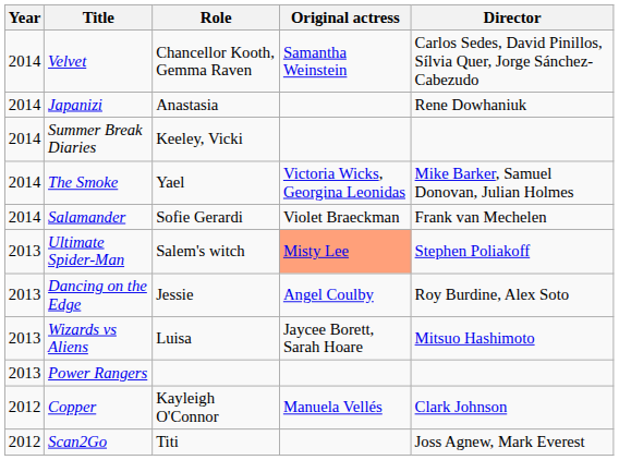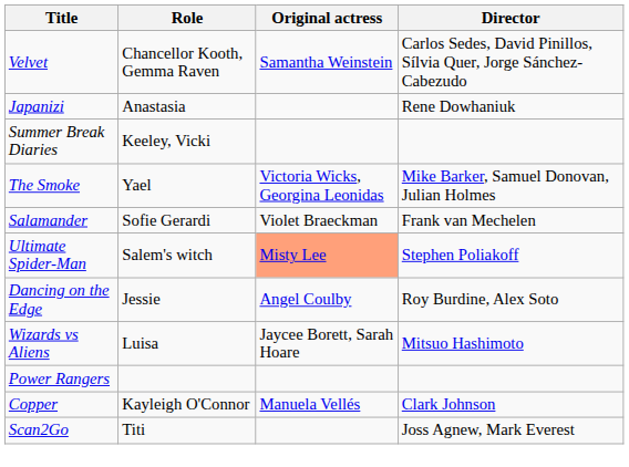 <table class="wikitable">
 <tr>
-<th>Year</th>
 <th>Title</th>
 <th>Role</th>
 <th>Original actress</th>
 <th>Director</th>
 </tr>
 <tr>
-<td>2014</td>
 <td><em><a href='#'>Velvet</a></em></td>
 <td>Chancellor Kooth, Gemma Raven</td>
 <td><a href='#'>Samantha Weinstein</a></td>
 <td>Carlos Sedes, David Pinillos, Sílvia Quer, Jorge Sánchez-Cabezudo</td>
 </tr>
 <tr>
-<td>2014</td>
 <td><em><a href='#'>Japanizi</a></em></td>
 <td>Anastasia</td>
 <td></td>
 <td>Rene Dowhaniuk</td>
 </tr>
 <tr>
-<td>2014</td>
 <td><em>Summer Break Diaries</em></td>
 <td>Keeley, Vicki</td>
 <td></td>
 <td></td>
 </tr>
 <tr>
-<td>2014</td>
 <td><em><a href='#'>The Smoke</a></em></td>
 <td>Yael</td>
 <td><a href='#'>Victoria Wicks</a>, <a href='#'>Georgina Leonidas</a></td>
 <td><a href='#'>Mike Barker</a>, Samuel Donovan, Julian Holmes</td>
 </tr>
 <tr>
-<td>2014</td>
 <td><em><a href='#'>Salamander</a></em></td>
 <td>Sofie Gerardi</td>
 <td>Violet Braeckman</td>
 <td>Frank van Mechelen</td>
 </tr>
 <tr>
-<td>2013</td>
 <td><em><a href='#'>Ultimate Spider-Man</a></em></td>
 <td>Salem's witch</td>
 <td style="background: lightsalmon;"><a href='#'>Misty Lee</a></td>
 <td><a href='#'>Stephen Poliakoff</a></td>
 </tr>
 <tr>
-<td>2013</td>
 <td><em><a href='#'>Dancing on the Edge</a></em></td>
 <td>Jessie</td>
 <td><a href='#'>Angel Coulby</a></td>
 <td>Roy Burdine, Alex Soto</td>
 </tr>
 <tr>
-<td>2013</td>
 <td><em><a href='#'>Wizards vs Aliens</a></em></td>
 <td>Luisa</td>
 <td>Jaycee Borett, Sarah Hoare</td>
 <td><a href='#'>Mitsuo Hashimoto</a></td>
 </tr>
 <tr>
-<td>2013</td>
 <td><em><a href='#'>Power Rangers</a></em></td>
 <td></td>
 <td></td>
 <td></td>
 </tr>
 <tr>
-<td>2012</td>
 <td><em><a href='#'>Copper</a></em></td>
 <td>Kayleigh O'Connor</td>
 <td><a href='#'>Manuela Vellés</a></td>
 <td><a href='#'>Clark Johnson</a></td>
 </tr>
 <tr>
-<td>2012</td>
 <td><em><a href='#'>Scan2Go</a></em></td>
 <td>Titi</td>
 <td></td>
 <td>Joss Agnew, Mark Everest</td>
 </tr>
 </table>
